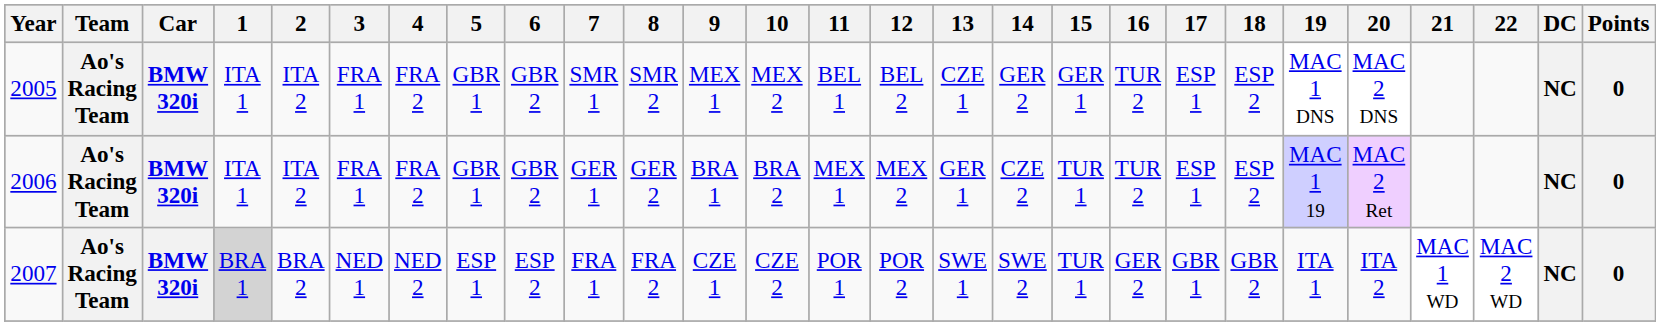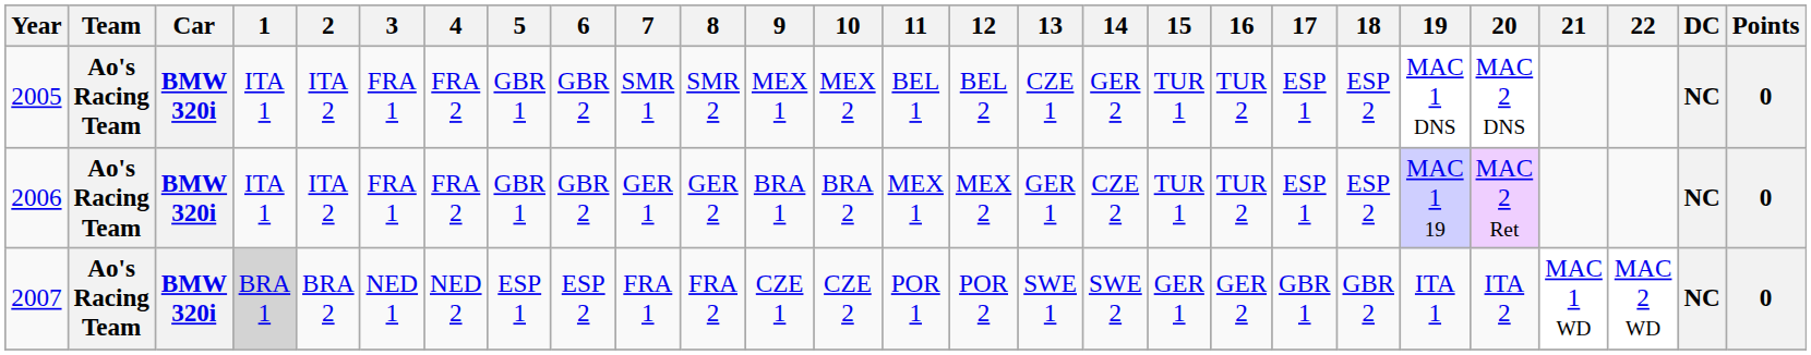 <table class="wikitable" style="text-align:center; font-size:85%">
 <tr>
 <th>Year</th>
 <th>Team</th>
 <th>Car</th>
 <th>1</th>
 <th>2</th>
 <th>3</th>
 <th>4</th>
 <th>5</th>
 <th>6</th>
 <th>7</th>
 <th>8</th>
 <th>9</th>
 <th>10</th>
 <th>11</th>
 <th>12</th>
 <th>13</th>
 <th>14</th>
 <th>15</th>
 <th>16</th>
 <th>17</th>
 <th>18</th>
 <th>19</th>
 <th>20</th>
 <th>21</th>
 <th>22</th>
 <th>DC</th>
 <th>Points</th>
 </tr>
 <tr>
 <td><a href='#'>2005</a></td>
 <th>Ao's Racing Team</th>
 <th><a href='#'>BMW 320i</a></th>
 <td><a href='#'>ITA<br>1</a></td>
 <td><a href='#'>ITA<br>2</a></td>
 <td><a href='#'>FRA<br>1</a></td>
 <td><a href='#'>FRA<br>2</a></td>
 <td><a href='#'>GBR<br>1</a></td>
 <td><a href='#'>GBR<br>2</a></td>
 <td><a href='#'>SMR<br>1</a></td>
 <td><a href='#'>SMR<br>2</a></td>
 <td><a href='#'>MEX<br>1</a></td>
 <td><a href='#'>MEX<br>2</a></td>
 <td><a href='#'>BEL<br>1</a></td>
 <td><a href='#'>BEL<br>2</a></td>
 <td><a href='#'>CZE<br>1</a></td>
 <td><a href='#'>GER<br>2</a></td>
-<td><a href='#'>GER<br>1</a></td>
+<td><a href='#'>TUR<br>1</a></td>
 <td><a href='#'>TUR<br>2</a></td>
 <td><a href='#'>ESP<br>1</a></td>
 <td><a href='#'>ESP<br>2</a></td>
 <td style="background:#ffffff;"><a href='#'>MAC<br>1</a><br><small>DNS</small></td>
 <td style="background:#ffffff;"><a href='#'>MAC<br>2</a><br><small>DNS</small></td>
 <td></td>
 <td></td>
 <th>NC</th>
 <th>0</th>
 </tr>
 <tr>
 <td><a href='#'>2006</a></td>
 <th>Ao's Racing Team</th>
 <th><a href='#'>BMW 320i</a></th>
 <td><a href='#'>ITA<br>1</a></td>
 <td><a href='#'>ITA<br>2</a></td>
 <td><a href='#'>FRA<br>1</a></td>
 <td><a href='#'>FRA<br>2</a></td>
 <td><a href='#'>GBR<br>1</a></td>
 <td><a href='#'>GBR<br>2</a></td>
 <td><a href='#'>GER<br>1</a></td>
 <td><a href='#'>GER<br>2</a></td>
 <td><a href='#'>BRA<br>1</a></td>
 <td><a href='#'>BRA<br>2</a></td>
 <td><a href='#'>MEX<br>1</a></td>
 <td><a href='#'>MEX<br>2</a></td>
 <td><a href='#'>GER<br>1</a></td>
 <td><a href='#'>CZE<br>2</a></td>
 <td><a href='#'>TUR<br>1</a></td>
 <td><a href='#'>TUR<br>2</a></td>
 <td><a href='#'>ESP<br>1</a></td>
 <td><a href='#'>ESP<br>2</a></td>
 <td style="background:#cfcfff;"><a href='#'>MAC<br>1</a><br><small>19</small></td>
 <td style="background:#efcfff;"><a href='#'>MAC<br>2</a><br><small>Ret</small></td>
 <td></td>
 <td></td>
 <th>NC</th>
 <th>0</th>
 </tr>
 <tr>
 <td><a href='#'>2007</a></td>
 <th>Ao's Racing Team</th>
 <th><a href='#'>BMW 320i</a></th>
 <td style="background: lightgrey;"><a href='#'>BRA<br>1</a></td>
 <td><a href='#'>BRA<br>2</a></td>
 <td><a href='#'>NED<br>1</a></td>
 <td><a href='#'>NED<br>2</a></td>
 <td><a href='#'>ESP<br>1</a></td>
 <td><a href='#'>ESP<br>2</a></td>
 <td><a href='#'>FRA<br>1</a></td>
 <td><a href='#'>FRA<br>2</a></td>
 <td><a href='#'>CZE<br>1</a></td>
 <td><a href='#'>CZE<br>2</a></td>
 <td><a href='#'>POR<br>1</a></td>
 <td><a href='#'>POR<br>2</a></td>
 <td><a href='#'>SWE<br>1</a></td>
 <td><a href='#'>SWE<br>2</a></td>
-<td><a href='#'>TUR<br>1</a></td>
+<td><a href='#'>GER<br>1</a></td>
 <td><a href='#'>GER<br>2</a></td>
 <td><a href='#'>GBR<br>1</a></td>
 <td><a href='#'>GBR<br>2</a></td>
 <td><a href='#'>ITA<br>1</a></td>
 <td><a href='#'>ITA<br>2</a></td>
 <td style="background:#ffffff;"><a href='#'>MAC<br>1</a><br><small>WD</small></td>
 <td style="background:#ffffff;"><a href='#'>MAC<br>2</a><br><small>WD</small></td>
 <th>NC</th>
 <th>0</th>
 </tr>
 </table>
